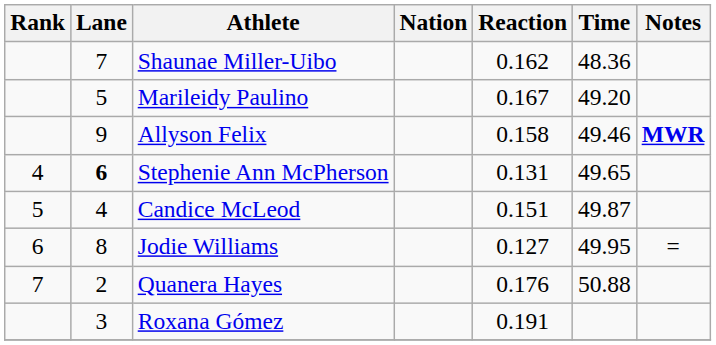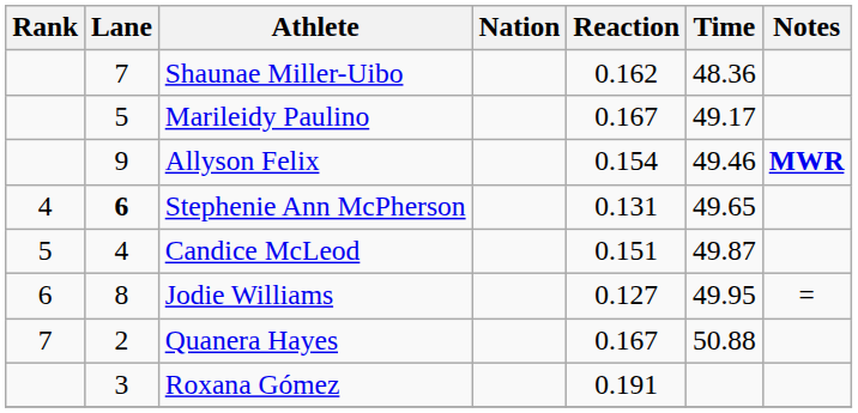 <table class="wikitable sortable" style="text-align:center">
 <tr>
 <th>Rank</th>
 <th>Lane</th>
 <th>Athlete</th>
 <th>Nation</th>
 <th>Reaction</th>
 <th>Time</th>
 <th>Notes</th>
 </tr>
 <tr>
 <td></td>
 <td>7</td>
 <td align="left"><a href='#'>Shaunae Miller-Uibo</a></td>
 <td align="left"></td>
 <td>0.162</td>
 <td>48.36</td>
 <td><strong></strong></td>
 </tr>
 <tr>
 <td></td>
 <td>5</td>
 <td align="left"><a href='#'>Marileidy Paulino</a></td>
 <td align="left"></td>
 <td>0.167</td>
-<td>49.20</td>
+<td>49.17</td>
 <td></td>
 </tr>
 <tr>
 <td></td>
 <td>9</td>
 <td align="left"><a href='#'>Allyson Felix</a></td>
 <td align="left"></td>
-<td>0.158</td>
+<td>0.154</td>
 <td>49.46</td>
 <td> <strong><a href='#'>MWR</a></strong></td>
 </tr>
 <tr>
 <td>4</td>
 <td><strong>6</strong></td>
 <td align="left"><a href='#'>Stephenie Ann McPherson</a></td>
 <td align="left"></td>
 <td>0.131</td>
 <td>49.65</td>
 <td></td>
 </tr>
 <tr>
 <td>5</td>
 <td>4</td>
 <td align="left"><a href='#'>Candice McLeod</a></td>
 <td align="left"></td>
 <td>0.151</td>
 <td>49.87</td>
 <td></td>
 </tr>
 <tr>
 <td>6</td>
 <td>8</td>
 <td align="left"><a href='#'>Jodie Williams</a></td>
 <td align="left"></td>
 <td>0.127</td>
 <td>49.95</td>
 <td>=</td>
 </tr>
 <tr>
 <td>7</td>
 <td>2</td>
 <td align="left"><a href='#'>Quanera Hayes</a></td>
 <td align="left"></td>
-<td>0.176</td>
+<td>0.167</td>
 <td>50.88</td>
 <td></td>
 </tr>
 <tr>
 <td></td>
 <td>3</td>
 <td align="left"><a href='#'>Roxana Gómez</a></td>
 <td align="left"></td>
 <td>0.191</td>
 <td></td>
 <td></td>
 </tr>
 <tr>
 </tr>
 </table>
